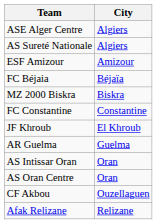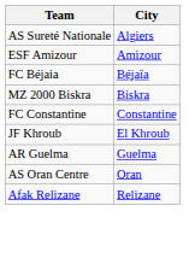 <table class="sortable wikitable">
 <tr align=center>
 <th>Team</th>
 <th>City</th>
-</tr>
-<tr>
-<td>ASE Alger Centre</td>
-<td><a href='#'>Algiers</a></td>
 </tr>
 <tr>
 <td>AS Sureté Nationale</td>
 <td><a href='#'>Algiers</a></td>
 </tr>
 <tr>
 <td>ESF Amizour</td>
 <td><a href='#'>Amizour</a></td>
 </tr>
 <tr>
 <td>FC Béjaia</td>
 <td><a href='#'>Béjaïa</a></td>
 </tr>
 <tr>
 <td>MZ 2000 Biskra</td>
 <td><a href='#'>Biskra</a></td>
 </tr>
 <tr>
 <td>FC Constantine</td>
 <td><a href='#'>Constantine</a></td>
 </tr>
 <tr>
 <td>JF Khroub</td>
 <td><a href='#'>El Khroub</a></td>
 </tr>
 <tr>
 <td>AR Guelma</td>
 <td><a href='#'>Guelma</a></td>
 </tr>
 <tr>
-<td>AS Intissar Oran</td>
-<td><a href='#'>Oran</a></td>
-</tr>
-<tr>
 <td>AS Oran Centre</td>
 <td><a href='#'>Oran</a></td>
-</tr>
-<tr>
-<td>CF Akbou</td>
-<td><a href='#'>Ouzellaguen</a></td>
 </tr>
 <tr>
 <td><a href='#'>Afak Relizane</a></td>
 <td><a href='#'>Relizane</a></td>
 </tr>
 </table>
